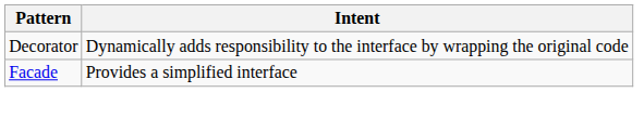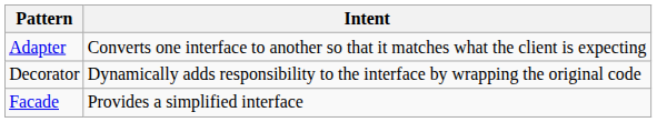 <table class="wikitable">
 <tr>
 <th>Pattern</th>
 <th>Intent</th>
+</tr>
+<tr>
+<td><a href='#'>Adapter</a></td>
+<td>Converts one interface to another so that it matches what the client is expecting</td>
 </tr>
 <tr>
 <td>Decorator</td>
 <td>Dynamically adds responsibility to the interface by wrapping the original code</td>
 </tr>
 <tr>
 <td><a href='#'>Facade</a></td>
 <td>Provides a simplified interface</td>
 </tr>
 </table>
